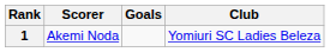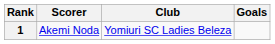 <table class="wikitable">
 <tr>
 <th>Rank</th>
 <th>Scorer</th>
+<th>Club</th>
 <th>Goals</th>
-<th>Club</th>
 </tr>
 <tr>
 <th>1</th>
 <td> <a href='#'>Akemi Noda</a></td>
+<td><a href='#'>Yomiuri SC Ladies Beleza</a></td>
 <td></td>
-<td><a href='#'>Yomiuri SC Ladies Beleza</a></td>
 </tr>
 </table>
